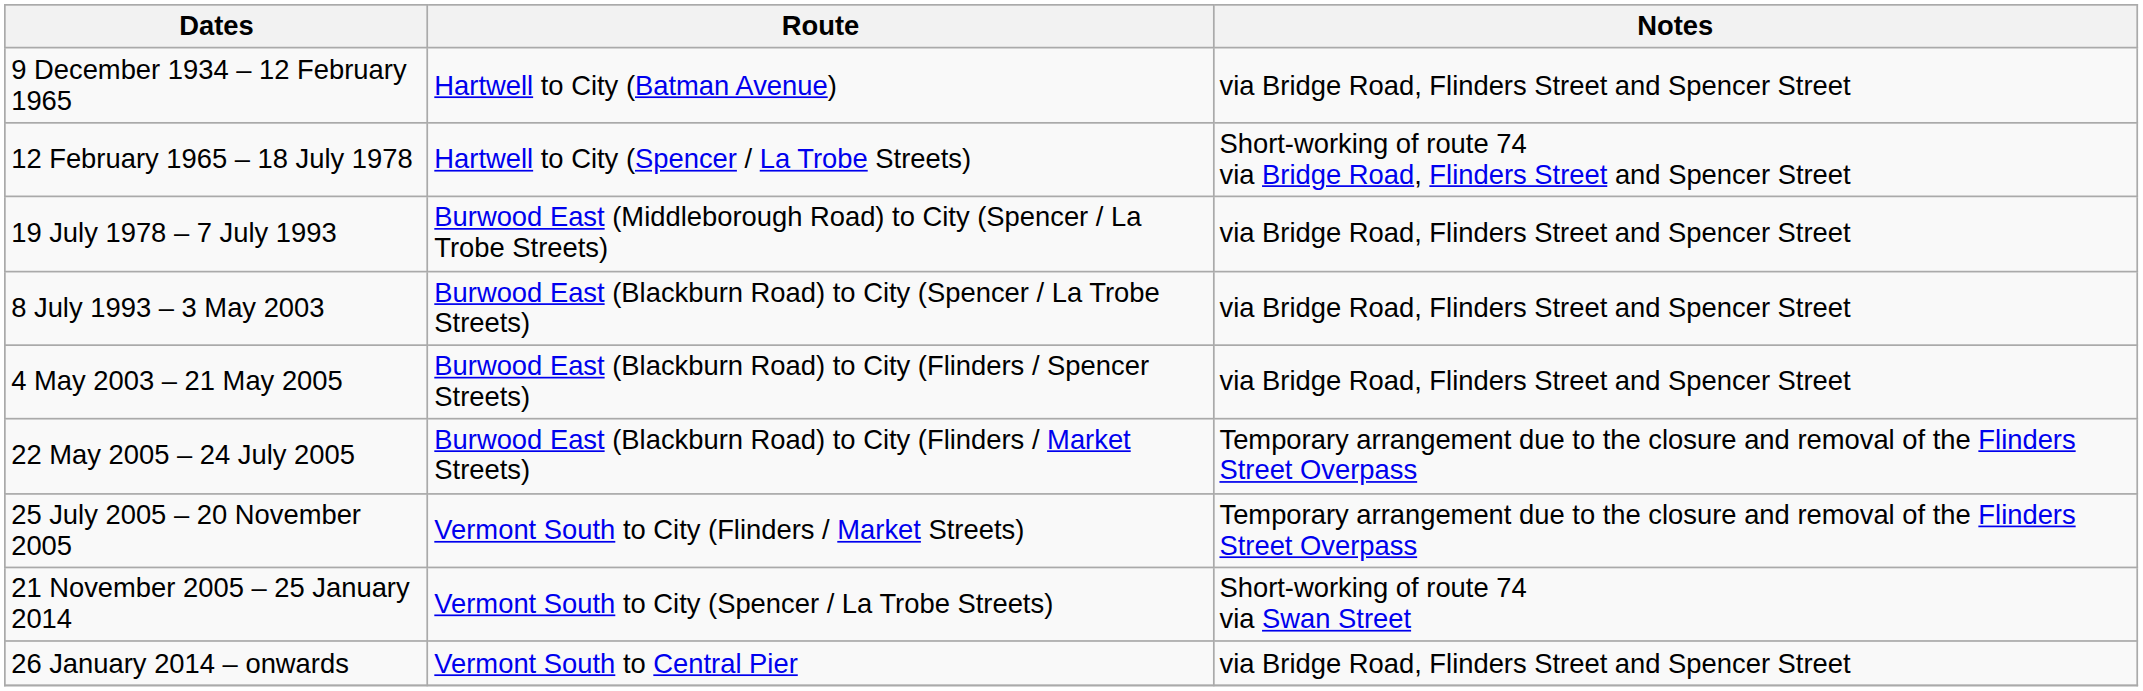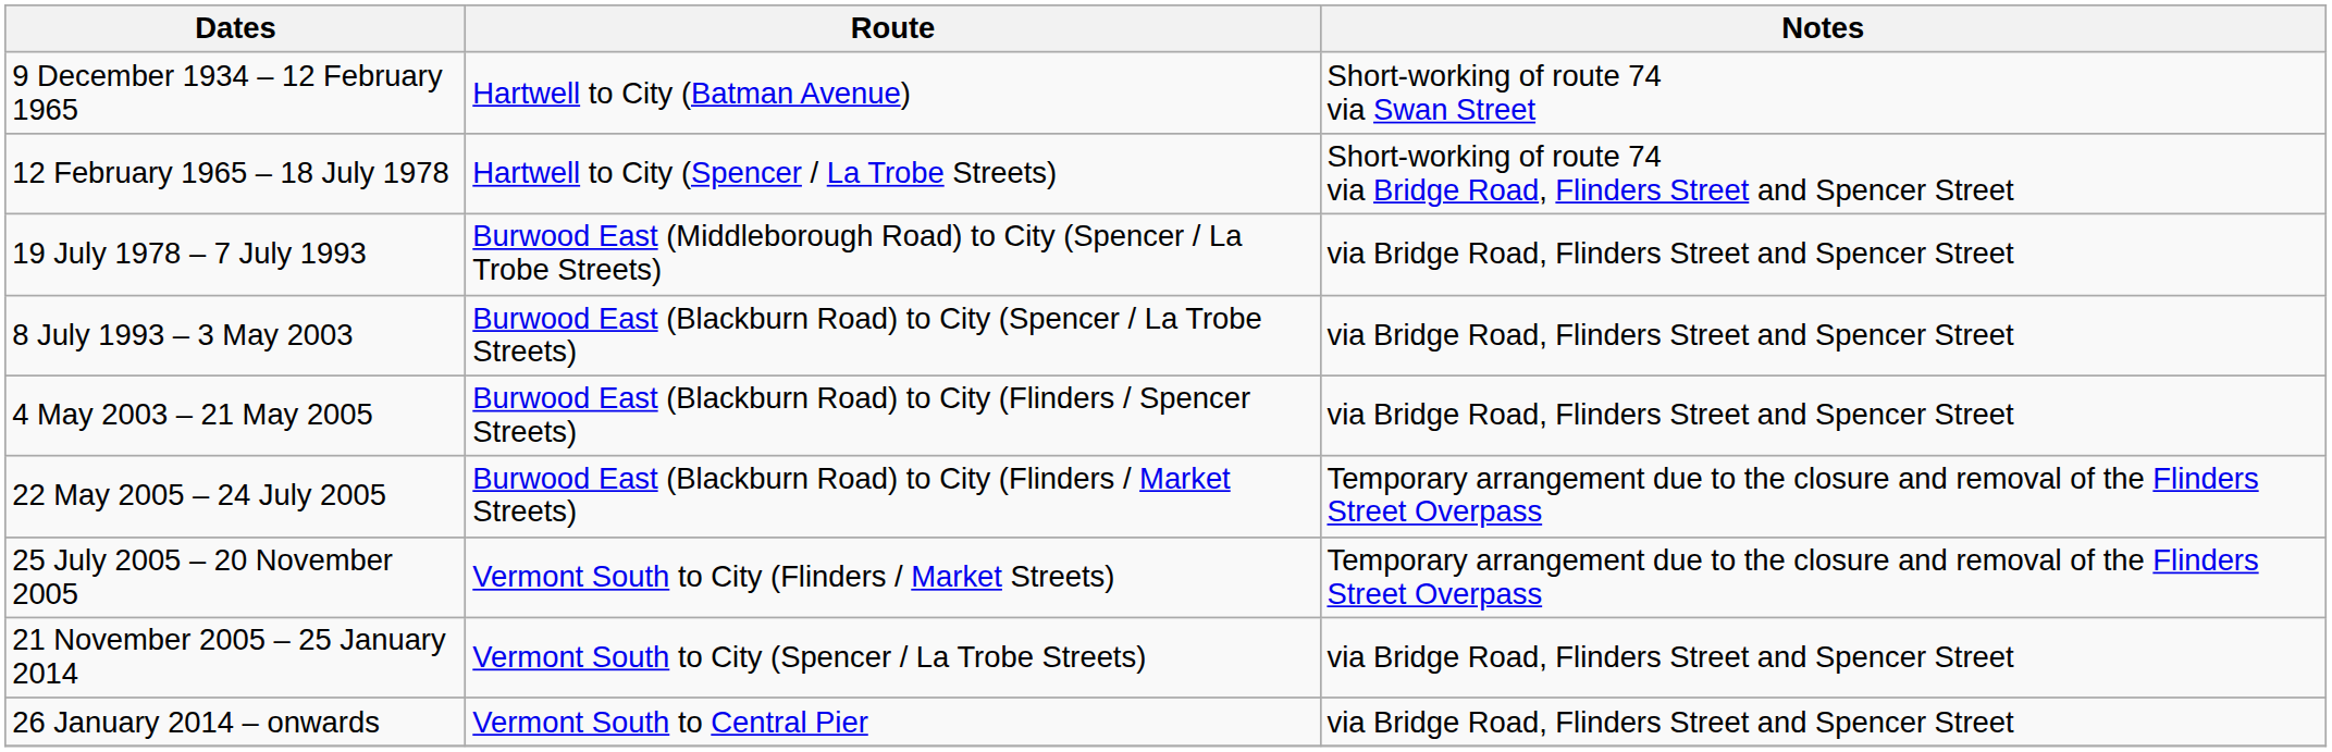 <table class="wikitable sortable">
 <tr>
 <th>Dates</th>
 <th>Route</th>
 <th>Notes</th>
 </tr>
 <tr>
 <td>9 December 1934 – 12 February 1965</td>
 <td><a href='#'>Hartwell</a> to City (<a href='#'>Batman Avenue</a>)</td>
-<td>via Bridge Road, Flinders Street and Spencer Street</td>
+<td>Short-working of route 74<br>via <a href='#'>Swan Street</a></td>
 </tr>
 <tr>
 <td>12 February 1965 – 18 July 1978</td>
 <td><a href='#'>Hartwell</a> to City (<a href='#'>Spencer</a> / <a href='#'>La Trobe</a> Streets)</td>
 <td>Short-working of route 74<br>via <a href='#'>Bridge Road</a>, <a href='#'>Flinders Street</a> and Spencer Street</td>
 </tr>
 <tr>
 <td>19 July 1978 – 7 July 1993</td>
 <td><a href='#'>Burwood East</a> (Middleborough Road) to City (Spencer / La Trobe Streets)</td>
 <td>via Bridge Road, Flinders Street and Spencer Street</td>
 </tr>
 <tr>
 <td>8 July 1993 – 3 May 2003</td>
 <td><a href='#'>Burwood East</a> (Blackburn Road) to City (Spencer / La Trobe Streets)</td>
 <td>via Bridge Road, Flinders Street and Spencer Street</td>
 </tr>
 <tr>
 <td>4 May 2003 – 21 May 2005</td>
 <td><a href='#'>Burwood East</a> (Blackburn Road) to City (Flinders / Spencer Streets)</td>
 <td>via Bridge Road, Flinders Street and Spencer Street</td>
 </tr>
 <tr>
 <td>22 May 2005 – 24 July 2005</td>
 <td><a href='#'>Burwood East</a> (Blackburn Road) to City (Flinders / <a href='#'>Market</a> Streets)</td>
 <td>Temporary arrangement due to the closure and removal of the <a href='#'>Flinders Street Overpass</a></td>
 </tr>
 <tr>
 <td>25 July 2005 – 20 November 2005</td>
 <td><a href='#'>Vermont South</a> to City (Flinders / <a href='#'>Market</a> Streets)</td>
 <td>Temporary arrangement due to the closure and removal of the <a href='#'>Flinders Street Overpass</a></td>
 </tr>
 <tr>
 <td>21 November 2005 – 25 January 2014</td>
 <td><a href='#'>Vermont South</a> to City (Spencer / La Trobe Streets)</td>
-<td>Short-working of route 74<br>via <a href='#'>Swan Street</a></td>
+<td>via Bridge Road, Flinders Street and Spencer Street</td>
 </tr>
 <tr>
 <td>26 January 2014 – onwards</td>
 <td><a href='#'>Vermont South</a> to <a href='#'>Central Pier</a></td>
 <td>via Bridge Road, Flinders Street and Spencer Street</td>
 </tr>
 <tr>
 </tr>
 </table>
